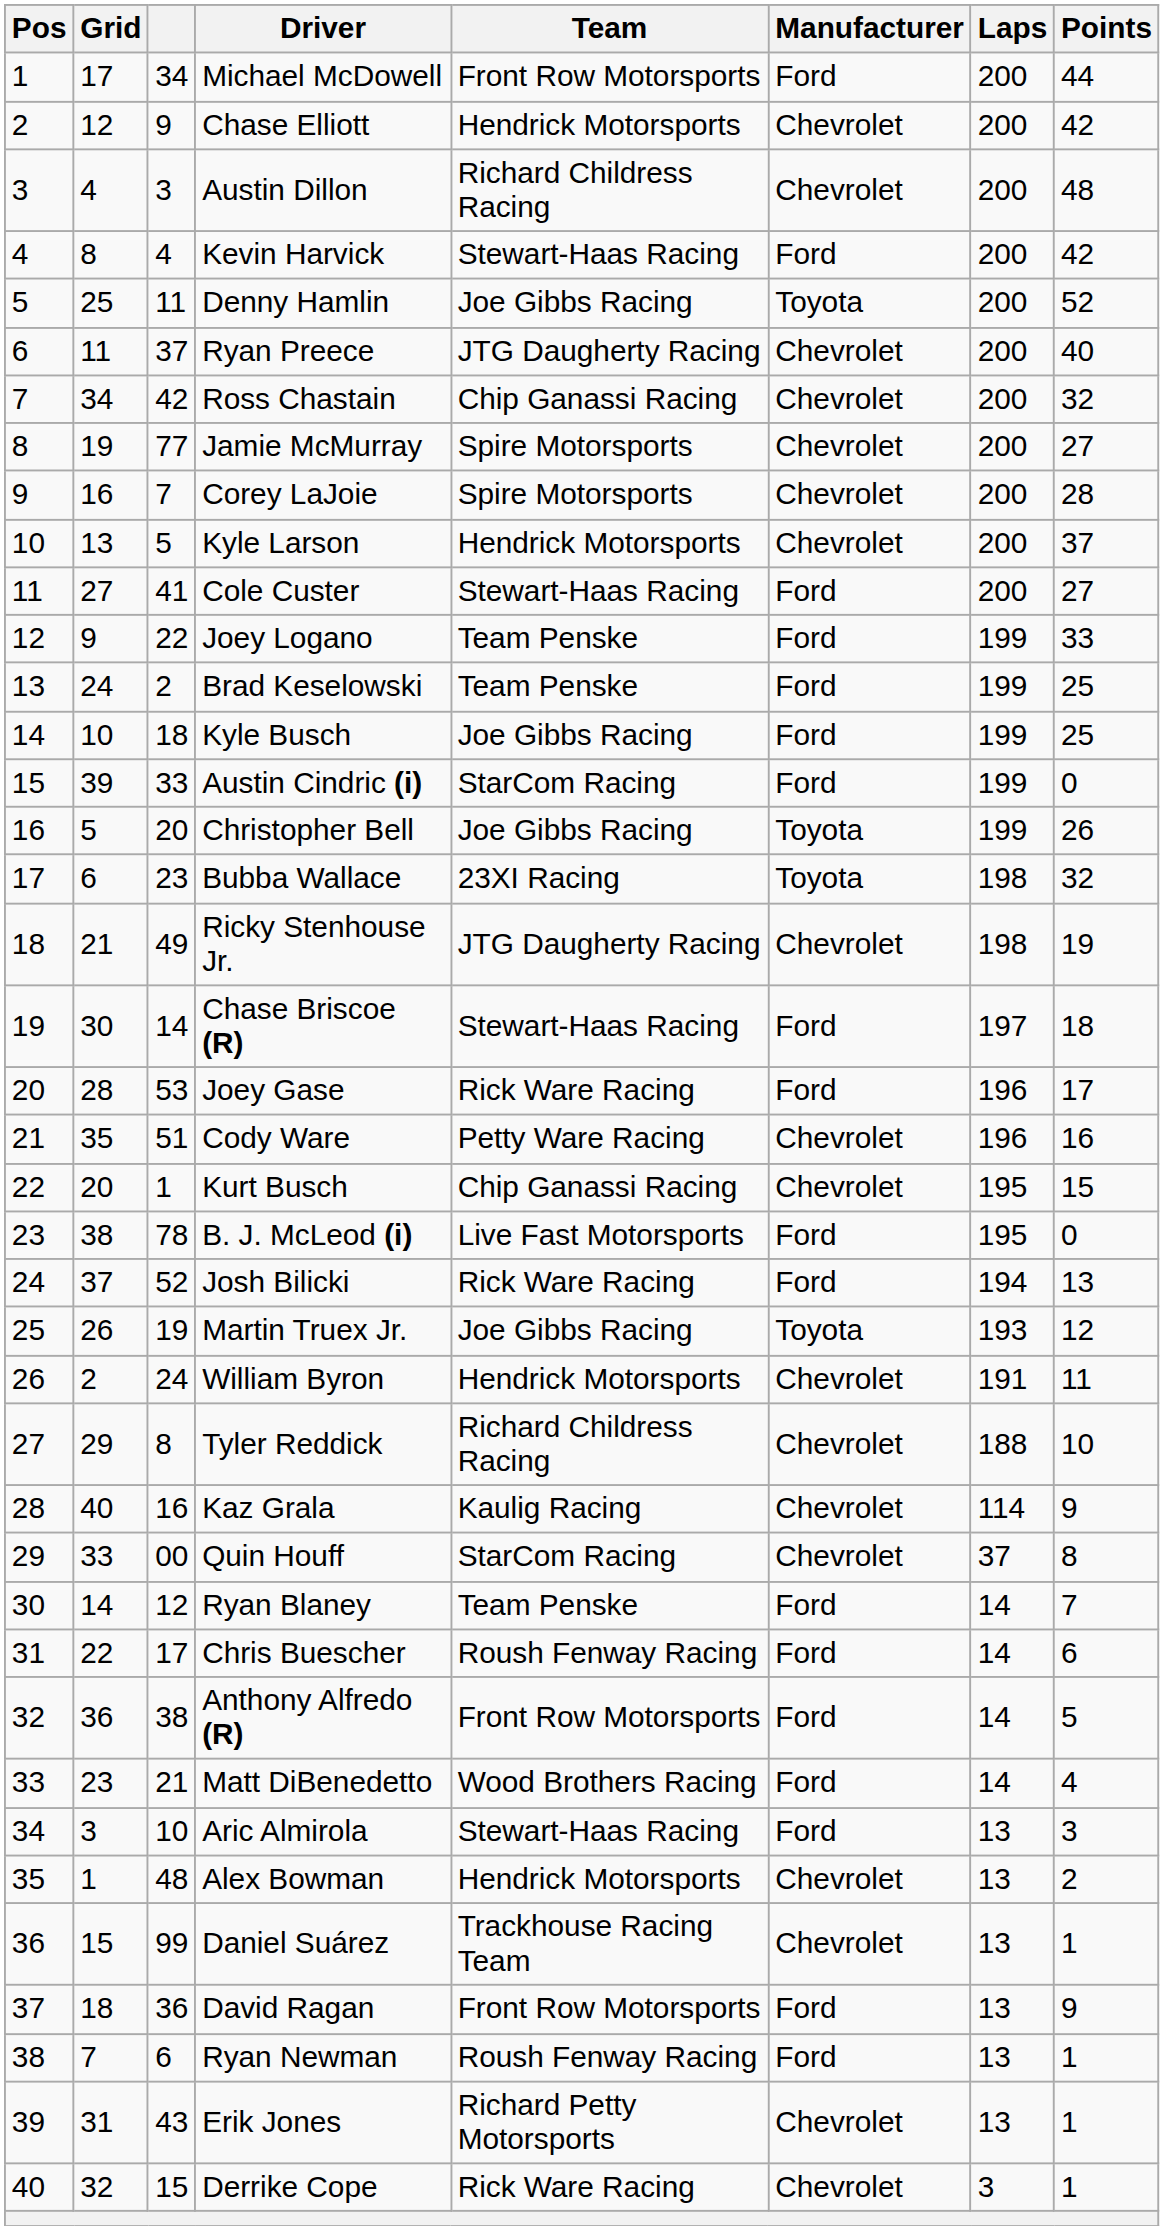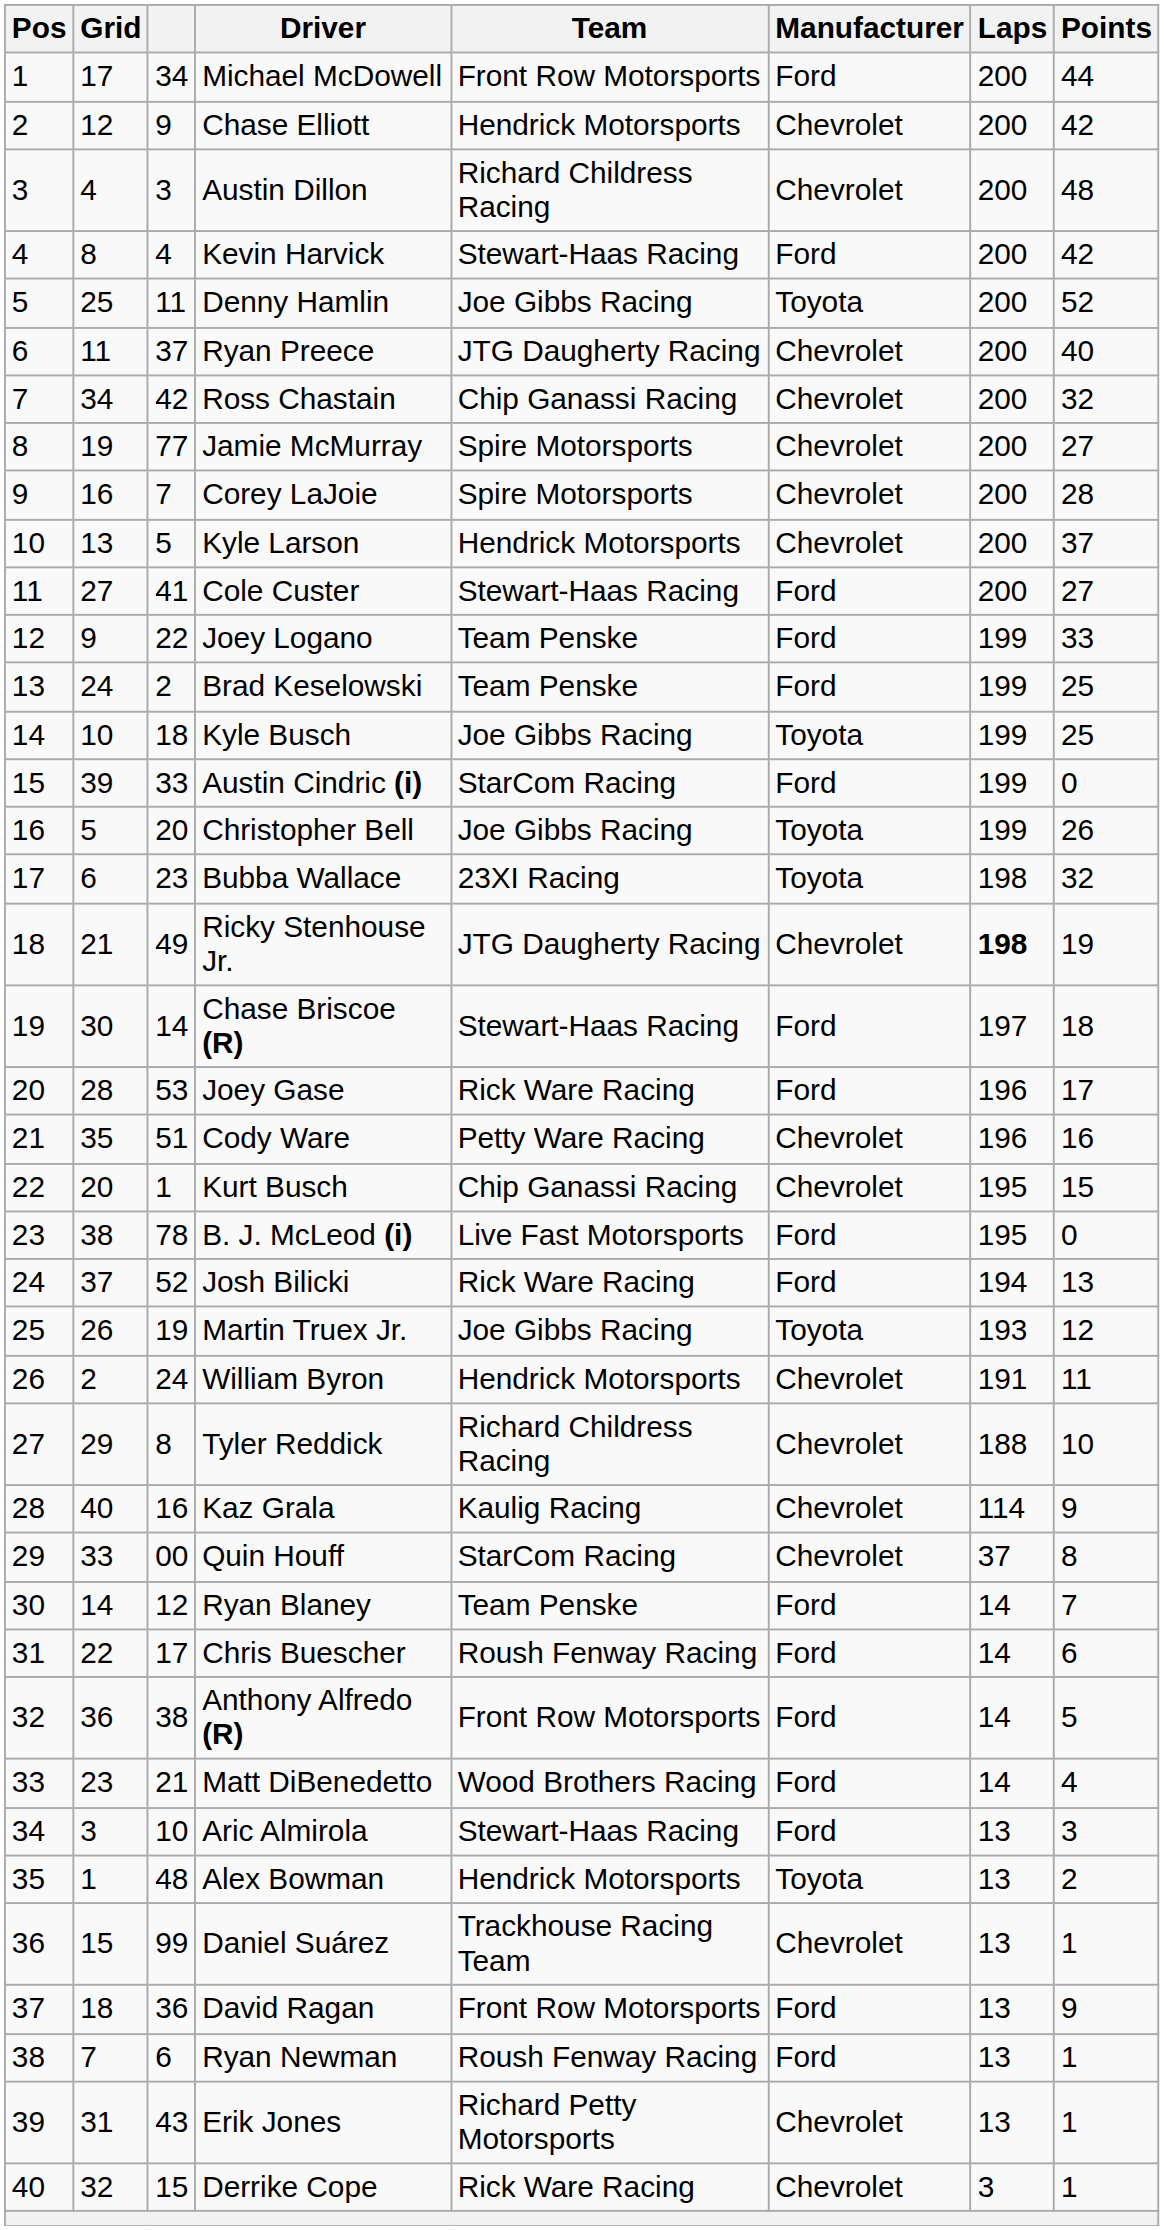 <table class="wikitable" style="font-size:98%">
 <tr>
 <th>Pos</th>
 <th>Grid</th>
 <th></th>
 <th>Driver</th>
 <th>Team</th>
 <th>Manufacturer</th>
 <th>Laps</th>
 <th>Points</th>
 </tr>
 <tr>
 <td>1</td>
 <td>17</td>
 <td>34</td>
 <td>Michael McDowell</td>
 <td>Front Row Motorsports</td>
 <td>Ford</td>
 <td>200</td>
 <td>44</td>
 </tr>
 <tr>
 <td>2</td>
 <td>12</td>
 <td>9</td>
 <td>Chase Elliott</td>
 <td>Hendrick Motorsports</td>
 <td>Chevrolet</td>
 <td>200</td>
 <td>42</td>
 </tr>
 <tr>
 <td>3</td>
 <td>4</td>
 <td>3</td>
 <td>Austin Dillon</td>
 <td>Richard Childress Racing</td>
 <td>Chevrolet</td>
 <td>200</td>
 <td>48</td>
 </tr>
 <tr>
 <td>4</td>
 <td>8</td>
 <td>4</td>
 <td>Kevin Harvick</td>
 <td>Stewart-Haas Racing</td>
 <td>Ford</td>
 <td>200</td>
 <td>42</td>
 </tr>
 <tr>
 <td>5</td>
 <td>25</td>
 <td>11</td>
 <td>Denny Hamlin</td>
 <td>Joe Gibbs Racing</td>
 <td>Toyota</td>
 <td>200</td>
 <td>52</td>
 </tr>
 <tr>
 <td>6</td>
 <td>11</td>
 <td>37</td>
 <td>Ryan Preece</td>
 <td>JTG Daugherty Racing</td>
 <td>Chevrolet</td>
 <td>200</td>
 <td>40</td>
 </tr>
 <tr>
 <td>7</td>
 <td>34</td>
 <td>42</td>
 <td>Ross Chastain</td>
 <td>Chip Ganassi Racing</td>
 <td>Chevrolet</td>
 <td>200</td>
 <td>32</td>
 </tr>
 <tr>
 <td>8</td>
 <td>19</td>
 <td>77</td>
 <td>Jamie McMurray</td>
 <td>Spire Motorsports</td>
 <td>Chevrolet</td>
 <td>200</td>
 <td>27</td>
 </tr>
 <tr>
 <td>9</td>
 <td>16</td>
 <td>7</td>
 <td>Corey LaJoie</td>
 <td>Spire Motorsports</td>
 <td>Chevrolet</td>
 <td>200</td>
 <td>28</td>
 </tr>
 <tr>
 <td>10</td>
 <td>13</td>
 <td>5</td>
 <td>Kyle Larson</td>
 <td>Hendrick Motorsports</td>
 <td>Chevrolet</td>
 <td>200</td>
 <td>37</td>
 </tr>
 <tr>
 <td>11</td>
 <td>27</td>
 <td>41</td>
 <td>Cole Custer</td>
 <td>Stewart-Haas Racing</td>
 <td>Ford</td>
 <td>200</td>
 <td>27</td>
 </tr>
 <tr>
 <td>12</td>
 <td>9</td>
 <td>22</td>
 <td>Joey Logano</td>
 <td>Team Penske</td>
 <td>Ford</td>
 <td>199</td>
 <td>33</td>
 </tr>
 <tr>
 <td>13</td>
 <td>24</td>
 <td>2</td>
 <td>Brad Keselowski</td>
 <td>Team Penske</td>
 <td>Ford</td>
 <td>199</td>
 <td>25</td>
 </tr>
 <tr>
 <td>14</td>
 <td>10</td>
 <td>18</td>
 <td>Kyle Busch</td>
 <td>Joe Gibbs Racing</td>
-<td>Ford</td>
+<td>Toyota</td>
 <td>199</td>
 <td>25</td>
 </tr>
 <tr>
 <td>15</td>
 <td>39</td>
 <td>33</td>
 <td>Austin Cindric <strong>(i)</strong></td>
 <td>StarCom Racing</td>
 <td>Ford</td>
 <td>199</td>
 <td>0</td>
 </tr>
 <tr>
 <td>16</td>
 <td>5</td>
 <td>20</td>
 <td>Christopher Bell</td>
 <td>Joe Gibbs Racing</td>
 <td>Toyota</td>
 <td>199</td>
 <td>26</td>
 </tr>
 <tr>
 <td>17</td>
 <td>6</td>
 <td>23</td>
 <td>Bubba Wallace</td>
 <td>23XI Racing</td>
 <td>Toyota</td>
 <td>198</td>
 <td>32</td>
 </tr>
 <tr>
 <td>18</td>
 <td>21</td>
 <td>49</td>
 <td>Ricky Stenhouse Jr.</td>
 <td>JTG Daugherty Racing</td>
 <td>Chevrolet</td>
-<td>198</td>
+<td><strong>198</strong></td>
 <td>19</td>
 </tr>
 <tr>
 <td>19</td>
 <td>30</td>
 <td>14</td>
 <td>Chase Briscoe <strong>(R)</strong></td>
 <td>Stewart-Haas Racing</td>
 <td>Ford</td>
 <td>197</td>
 <td>18</td>
 </tr>
 <tr>
 <td>20</td>
 <td>28</td>
 <td>53</td>
 <td>Joey Gase</td>
 <td>Rick Ware Racing</td>
 <td>Ford</td>
 <td>196</td>
 <td>17</td>
 </tr>
 <tr>
 <td>21</td>
 <td>35</td>
 <td>51</td>
 <td>Cody Ware</td>
 <td>Petty Ware Racing</td>
 <td>Chevrolet</td>
 <td>196</td>
 <td>16</td>
 </tr>
 <tr>
 <td>22</td>
 <td>20</td>
 <td>1</td>
 <td>Kurt Busch</td>
 <td>Chip Ganassi Racing</td>
 <td>Chevrolet</td>
 <td>195</td>
 <td>15</td>
 </tr>
 <tr>
 <td>23</td>
 <td>38</td>
 <td>78</td>
 <td>B. J. McLeod <strong>(i)</strong></td>
 <td>Live Fast Motorsports</td>
 <td>Ford</td>
 <td>195</td>
 <td>0</td>
 </tr>
 <tr>
 <td>24</td>
 <td>37</td>
 <td>52</td>
 <td>Josh Bilicki</td>
 <td>Rick Ware Racing</td>
 <td>Ford</td>
 <td>194</td>
 <td>13</td>
 </tr>
 <tr>
 <td>25</td>
 <td>26</td>
 <td>19</td>
 <td>Martin Truex Jr.</td>
 <td>Joe Gibbs Racing</td>
 <td>Toyota</td>
 <td>193</td>
 <td>12</td>
 </tr>
 <tr>
 <td>26</td>
 <td>2</td>
 <td>24</td>
 <td>William Byron</td>
 <td>Hendrick Motorsports</td>
 <td>Chevrolet</td>
 <td>191</td>
 <td>11</td>
 </tr>
 <tr>
 <td>27</td>
 <td>29</td>
 <td>8</td>
 <td>Tyler Reddick</td>
 <td>Richard Childress Racing</td>
 <td>Chevrolet</td>
 <td>188</td>
 <td>10</td>
 </tr>
 <tr>
 <td>28</td>
 <td>40</td>
 <td>16</td>
 <td>Kaz Grala</td>
 <td>Kaulig Racing</td>
 <td>Chevrolet</td>
 <td>114</td>
 <td>9</td>
 </tr>
 <tr>
 <td>29</td>
 <td>33</td>
 <td>00</td>
 <td>Quin Houff</td>
 <td>StarCom Racing</td>
 <td>Chevrolet</td>
 <td>37</td>
 <td>8</td>
 </tr>
 <tr>
 <td>30</td>
 <td>14</td>
 <td>12</td>
 <td>Ryan Blaney</td>
 <td>Team Penske</td>
 <td>Ford</td>
 <td>14</td>
 <td>7</td>
 </tr>
 <tr>
 <td>31</td>
 <td>22</td>
 <td>17</td>
 <td>Chris Buescher</td>
 <td>Roush Fenway Racing</td>
 <td>Ford</td>
 <td>14</td>
 <td>6</td>
 </tr>
 <tr>
 <td>32</td>
 <td>36</td>
 <td>38</td>
 <td>Anthony Alfredo <strong>(R)</strong></td>
 <td>Front Row Motorsports</td>
 <td>Ford</td>
 <td>14</td>
 <td>5</td>
 </tr>
 <tr>
 <td>33</td>
 <td>23</td>
 <td>21</td>
 <td>Matt DiBenedetto</td>
 <td>Wood Brothers Racing</td>
 <td>Ford</td>
 <td>14</td>
 <td>4</td>
 </tr>
 <tr>
 <td>34</td>
 <td>3</td>
 <td>10</td>
 <td>Aric Almirola</td>
 <td>Stewart-Haas Racing</td>
 <td>Ford</td>
 <td>13</td>
 <td>3</td>
 </tr>
 <tr>
 <td>35</td>
 <td>1</td>
 <td>48</td>
 <td>Alex Bowman</td>
 <td>Hendrick Motorsports</td>
-<td>Chevrolet</td>
+<td>Toyota</td>
 <td>13</td>
 <td>2</td>
 </tr>
 <tr>
 <td>36</td>
 <td>15</td>
 <td>99</td>
 <td>Daniel Suárez</td>
 <td>Trackhouse Racing Team</td>
 <td>Chevrolet</td>
 <td>13</td>
 <td>1</td>
 </tr>
 <tr>
 <td>37</td>
 <td>18</td>
 <td>36</td>
 <td>David Ragan</td>
 <td>Front Row Motorsports</td>
 <td>Ford</td>
 <td>13</td>
 <td>9</td>
 </tr>
 <tr>
 <td>38</td>
 <td>7</td>
 <td>6</td>
 <td>Ryan Newman</td>
 <td>Roush Fenway Racing</td>
 <td>Ford</td>
 <td>13</td>
 <td>1</td>
 </tr>
 <tr>
 <td>39</td>
 <td>31</td>
 <td>43</td>
 <td>Erik Jones</td>
 <td>Richard Petty Motorsports</td>
 <td>Chevrolet</td>
 <td>13</td>
 <td>1</td>
 </tr>
 <tr>
 <td>40</td>
 <td>32</td>
 <td>15</td>
 <td>Derrike Cope</td>
 <td>Rick Ware Racing</td>
 <td>Chevrolet</td>
 <td>3</td>
 <td>1</td>
 </tr>
 <tr>
 <th colspan="8"></th>
 </tr>
 </table>
